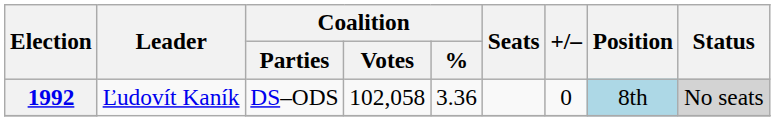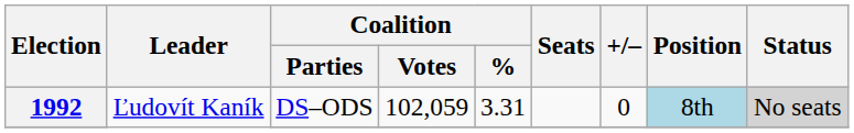 <table class=wikitable style="text-align: center;">
 <tr>
 <th rowspan=2>Election</th>
 <th rowspan=2>Leader</th>
 <th colspan=3>Coalition</th>
 <th rowspan=2>Seats</th>
 <th rowspan=2>+/–</th>
 <th rowspan=2>Position</th>
 <th rowspan=2>Status</th>
 </tr>
 <tr>
 <th>Parties</th>
 <th>Votes</th>
 <th>%</th>
 </tr>
 <tr>
 <th><a href='#'>1992</a></th>
 <td rowspan="4"><a href='#'>Ľudovít Kaník</a></td>
 <td><a href='#'>DS</a>–ODS</td>
-<td>102,058</td>
-<td>3.36</td>
+<td>102,059</td>
+<td>3.31</td>
 <td></td>
 <td> 0</td>
 <td style="background: lightblue;"> 8th</td>
 <td style="background:Lightgray;" align=center>No seats</td>
 </tr>
 <tr>
 </tr>
 </table>
